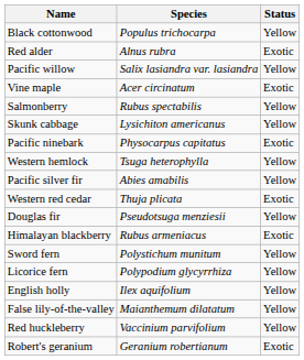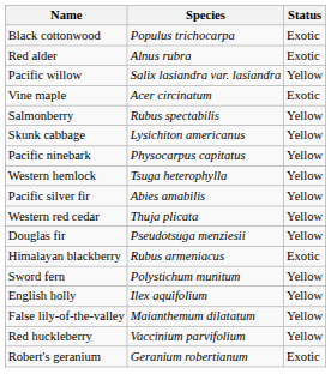 <table class="wikitable mw-collapsible sortable mw-collapsed">
 <tr>
 <th>Name</th>
 <th>Species</th>
 <th>Status</th>
 </tr>
 <tr>
 <td>Black cottonwood</td>
 <td><em>Populus trichocarpa</em></td>
-<td>Yellow</td>
+<td>Exotic</td>
 </tr>
 <tr>
 <td>Red alder</td>
 <td><em>Alnus rubra</em></td>
 <td>Exotic</td>
 </tr>
 <tr>
 <td>Pacific willow</td>
 <td><em>Salix lasiandra var. lasiandra</em></td>
 <td>Yellow</td>
 </tr>
 <tr>
 <td>Vine maple</td>
 <td><em>Acer circinatum</em></td>
 <td>Exotic</td>
 </tr>
 <tr>
 <td>Salmonberry</td>
 <td><em>Rubus spectabilis</em></td>
 <td>Yellow</td>
 </tr>
 <tr>
 <td>Skunk cabbage</td>
 <td><em>Lysichiton americanus</em></td>
 <td>Yellow</td>
 </tr>
 <tr>
 <td>Pacific ninebark</td>
 <td><em>Physocarpus capitatus</em></td>
-<td>Exotic</td>
+<td>Yellow</td>
 </tr>
 <tr>
 <td>Western hemlock</td>
 <td><em>Tsuga heterophylla</em></td>
 <td>Yellow</td>
 </tr>
 <tr>
 <td>Pacific silver fir</td>
 <td><em>Abies amabilis</em></td>
 <td>Yellow</td>
 </tr>
 <tr>
 <td>Western red cedar</td>
 <td><em>Thuja plicata</em></td>
-<td>Exotic</td>
+<td>Yellow</td>
 </tr>
 <tr>
 <td>Douglas fir</td>
 <td><em>Pseudotsuga menziesii</em></td>
 <td>Yellow</td>
 </tr>
 <tr>
 <td>Himalayan blackberry</td>
 <td><em>Rubus armeniacus</em></td>
 <td>Exotic</td>
 </tr>
 <tr>
 <td>Sword fern</td>
 <td><em>Polystichum munitum</em></td>
-<td>Yellow</td>
-</tr>
-<tr>
-<td>Licorice fern</td>
-<td><em>Polypodium glycyrrhiza</em></td>
 <td>Yellow</td>
 </tr>
 <tr>
 <td>English holly</td>
 <td><em>Ilex aquifolium</em></td>
 <td>Yellow</td>
 </tr>
 <tr>
 <td>False lily-of-the-valley</td>
 <td><em>Maianthemum dilatatum</em></td>
 <td>Yellow</td>
 </tr>
 <tr>
 <td>Red huckleberry</td>
 <td><em>Vaccinium parvifolium</em></td>
 <td>Yellow</td>
 </tr>
 <tr>
 <td>Robert's geranium</td>
 <td><em>Geranium robertianum</em></td>
 <td>Exotic</td>
 </tr>
 </table>
